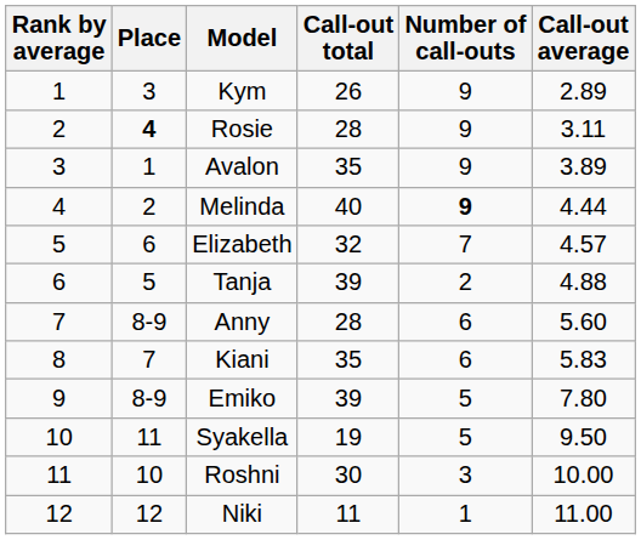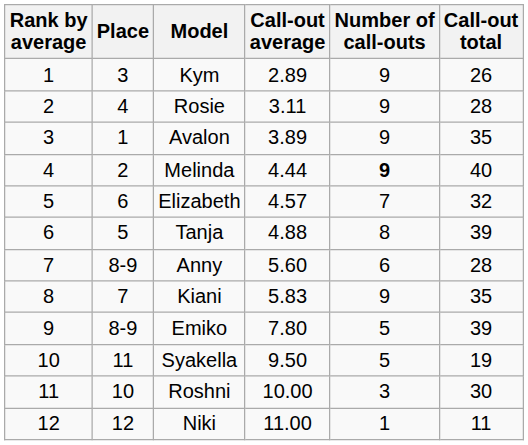 <table class="wikitable sortable" style="margin:auto; text-align:center; white-space:nowrap">
 <tr>
 <th>Rank by<br>average</th>
 <th>Place</th>
 <th>Model</th>
+<th>Call-out<br>average</th>
+<th>Number of<br>call-outs</th>
 <th>Call-out<br>total</th>
-<th>Number of<br>call-outs</th>
-<th>Call-out<br>average</th>
 </tr>
 <tr>
 <td>1</td>
 <td>3</td>
 <td>Kym</td>
+<td>2.89</td>
+<td>9</td>
 <td>26</td>
-<td>9</td>
-<td>2.89</td>
 </tr>
 <tr>
 <td>2</td>
-<td><strong>4</strong></td>
+<td>4</td>
 <td>Rosie</td>
+<td>3.11</td>
+<td>9</td>
 <td>28</td>
-<td>9</td>
-<td>3.11</td>
 </tr>
 <tr>
 <td>3</td>
 <td>1</td>
 <td>Avalon</td>
+<td>3.89</td>
+<td>9</td>
 <td>35</td>
-<td>9</td>
-<td>3.89</td>
 </tr>
 <tr>
 <td>4</td>
 <td>2</td>
 <td>Melinda</td>
+<td>4.44</td>
+<td><strong>9</strong></td>
 <td>40</td>
-<td><strong>9</strong></td>
-<td>4.44</td>
 </tr>
 <tr>
 <td>5</td>
 <td>6</td>
 <td>Elizabeth</td>
+<td>4.57</td>
+<td>7</td>
 <td>32</td>
-<td>7</td>
-<td>4.57</td>
 </tr>
 <tr>
 <td>6</td>
 <td>5</td>
 <td>Tanja</td>
+<td>4.88</td>
+<td>8</td>
 <td>39</td>
-<td>2</td>
-<td>4.88</td>
 </tr>
 <tr>
 <td>7</td>
 <td>8-9</td>
 <td>Anny</td>
+<td>5.60</td>
+<td>6</td>
 <td>28</td>
-<td>6</td>
-<td>5.60</td>
 </tr>
 <tr>
 <td>8</td>
 <td>7</td>
 <td>Kiani</td>
+<td>5.83</td>
+<td>9</td>
 <td>35</td>
-<td>6</td>
-<td>5.83</td>
 </tr>
 <tr>
 <td>9</td>
 <td>8-9</td>
 <td>Emiko</td>
+<td>7.80</td>
+<td>5</td>
 <td>39</td>
-<td>5</td>
-<td>7.80</td>
 </tr>
 <tr>
 <td>10</td>
 <td>11</td>
 <td>Syakella</td>
+<td>9.50</td>
+<td>5</td>
 <td>19</td>
-<td>5</td>
-<td>9.50</td>
 </tr>
 <tr>
 <td>11</td>
 <td>10</td>
 <td>Roshni</td>
+<td>10.00</td>
+<td>3</td>
 <td>30</td>
-<td>3</td>
-<td>10.00</td>
 </tr>
 <tr>
 <td>12</td>
 <td>12</td>
 <td>Niki</td>
+<td>11.00</td>
+<td>1</td>
 <td>11</td>
-<td>1</td>
-<td>11.00</td>
 </tr>
 </table>
